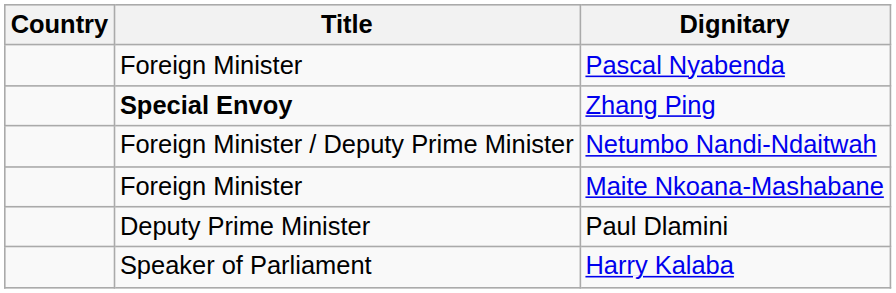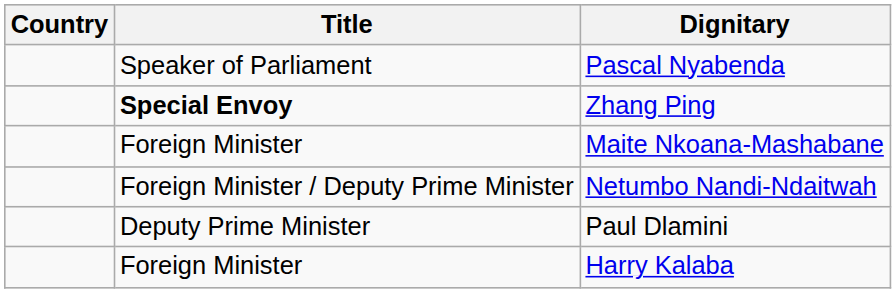 <table class="wikitable sortable">
 <tr>
 <th>Country</th>
 <th>Title</th>
 <th>Dignitary</th>
 </tr>
 <tr>
 <td></td>
-<td>Foreign Minister</td>
+<td>Speaker of Parliament</td>
 <td><a href='#'>Pascal Nyabenda</a></td>
 </tr>
 <tr>
 <td></td>
 <td><strong>Special Envoy</strong></td>
 <td><a href='#'>Zhang Ping</a></td>
 </tr>
 <tr>
 <td></td>
-<td>Foreign Minister / Deputy Prime Minister</td>
-<td><a href='#'>Netumbo Nandi-Ndaitwah</a></td>
+<td>Foreign Minister</td>
+<td><a href='#'>Maite Nkoana-Mashabane</a></td>
 </tr>
 <tr>
 <td></td>
-<td>Foreign Minister</td>
-<td><a href='#'>Maite Nkoana-Mashabane</a></td>
+<td>Foreign Minister / Deputy Prime Minister</td>
+<td><a href='#'>Netumbo Nandi-Ndaitwah</a></td>
 </tr>
 <tr>
 <td></td>
 <td>Deputy Prime Minister</td>
 <td>Paul Dlamini</td>
 </tr>
 <tr>
 <td></td>
-<td>Speaker of Parliament</td>
+<td>Foreign Minister</td>
 <td><a href='#'>Harry Kalaba</a></td>
 </tr>
 </table>
